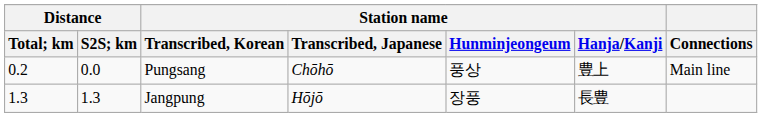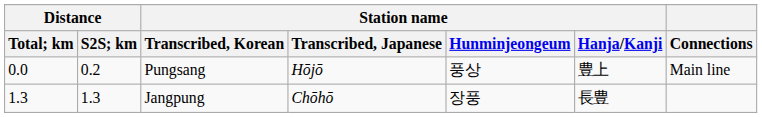 <table class="wikitable" style="font-size:90%;">
 <tr>
 </tr>
 <tr>
 <th colspan="2">Distance</th>
 <th colspan="4">Station name</th>
 <th colspan="3"></th>
 </tr>
 <tr>
 <th>Total; km</th>
 <th>S2S; km</th>
 <th>Transcribed, Korean</th>
 <th>Transcribed, Japanese</th>
 <th><a href='#'>Hunminjeongeum</a></th>
 <th><a href='#'>Hanja</a>/<a href='#'>Kanji</a></th>
 <th>Connections</th>
 </tr>
 <tr>
+<td>0.0</td>
 <td>0.2</td>
-<td>0.0</td>
 <td>Pungsang</td>
-<td><em>Chōhō</em></td>
+<td><em>Hōjō</em></td>
 <td>풍상</td>
 <td>豊上</td>
 <td>Main line</td>
 </tr>
 <tr>
 <td>1.3</td>
 <td>1.3</td>
 <td>Jangpung</td>
-<td><em>Hōjō</em></td>
+<td><em>Chōhō</em></td>
 <td>장풍</td>
 <td>長豊</td>
 <td></td>
 </tr>
 </table>
